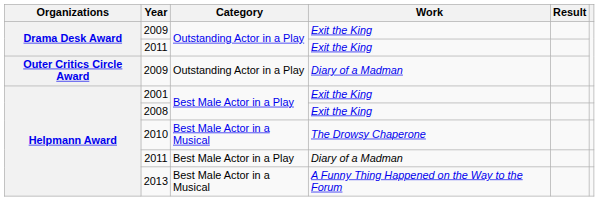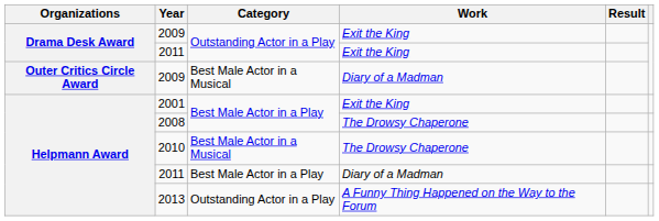 <table class= "wikitable plainrowheaders sortable">
 <tr>
 <th>Organizations</th>
 <th scope="col">Year</th>
 <th scope="col">Category</th>
 <th scope="col">Work</th>
 <th scope="col">Result</th>
 <th scope="col" class="unsortable"></th>
 </tr>
 <tr>
 <th scope="row" rowspan="2"><a href='#'>Drama Desk Award</a></th>
 <td style="text-align:center;">2009</td>
 <td rowspan="2"><a href='#'>Outstanding Actor in a Play</a></td>
 <td><em><a href='#'>Exit the King</a></em></td>
 <td></td>
 <td style="text-align:center;", rowspan=3></td>
 </tr>
 <tr>
 <td style="text-align:center;">2011</td>
 <td><em><a href='#'>Exit the King</a></em></td>
 <td></td>
 </tr>
 <tr>
 <th scope="row" rowspan="1"><a href='#'>Outer Critics Circle Award</a></th>
 <td style="text-align:center;">2009</td>
-<td>Outstanding Actor in a Play</td>
+<td>Best Male Actor in a Musical</td>
 <td><em><a href='#'>Diary of a Madman</a></em></td>
 <td></td>
 </tr>
 <tr>
 <th scope="row" rowspan="5"><a href='#'>Helpmann Award</a></th>
 <td style="text-align:center;">2001</td>
 <td rowspan="2"><a href='#'>Best Male Actor in a Play</a></td>
 <td><em><a href='#'>Exit the King</a></em></td>
 <td></td>
 <td style="text-align:center;"></td>
 </tr>
 <tr>
 <td style="text-align:center;">2008</td>
-<td><em><a href='#'>Exit the King</a></em></td>
+<td><em><a href='#'>The Drowsy Chaperone</a></em></td>
 <td></td>
 <td style="text-align:center;"></td>
 </tr>
 <tr>
 <td style="text-align:center;">2010</td>
 <td><a href='#'>Best Male Actor in a Musical</a></td>
 <td><em><a href='#'>The Drowsy Chaperone</a></em></td>
 <td></td>
 <td style="text-align:center;"></td>
 </tr>
 <tr>
 <td style="text-align:center;">2011</td>
 <td>Best Male Actor in a Play</td>
 <td><em>Diary of a Madman</em></td>
 <td></td>
 <td style="text-align:center;"></td>
 </tr>
 <tr>
 <td style="text-align:center;">2013</td>
-<td>Best Male Actor in a Musical</td>
+<td>Outstanding Actor in a Play</td>
 <td><em><a href='#'>A Funny Thing Happened on the Way to the Forum</a></em></td>
 <td></td>
 <td style="text-align:center;"></td>
 </tr>
 </table>
